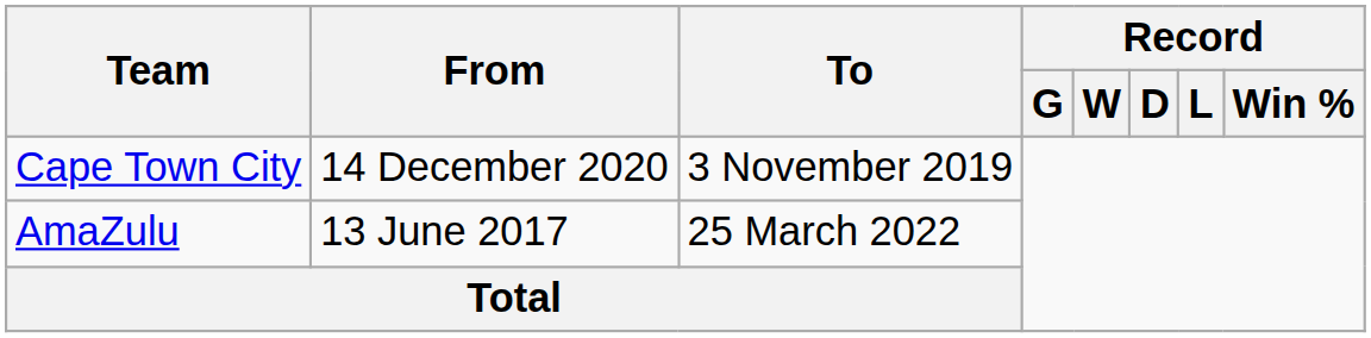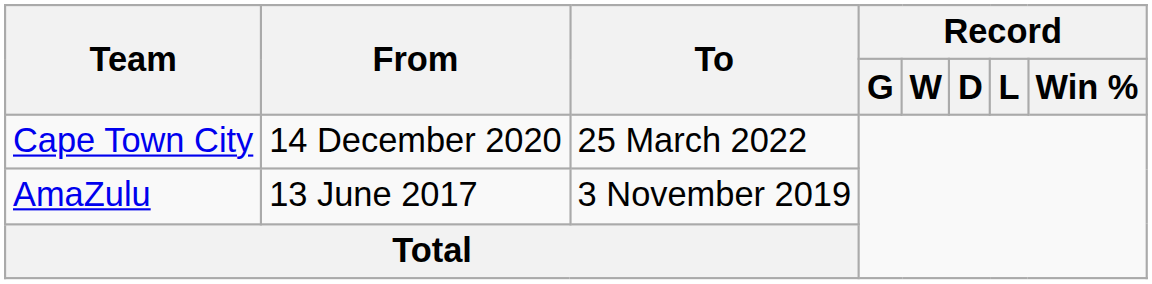 <table class="wikitable" style="text-align: center">
 <tr>
 <th rowspan="2">Team</th>
 <th rowspan="2">From</th>
 <th rowspan="2">To</th>
 <th colspan="5">Record</th>
 </tr>
 <tr>
 <th>G</th>
 <th>W</th>
 <th>D</th>
 <th>L</th>
 <th>Win %</th>
 </tr>
 <tr>
 <td align=left><a href='#'>Cape Town City</a></td>
 <td align=left>14 December 2020</td>
-<td align=left>3 November 2019<br></td>
+<td align=left>25 March 2022<br></td>
 </tr>
 <tr>
 <td align=left><a href='#'>AmaZulu</a></td>
 <td align=left>13 June 2017</td>
-<td align=left>25 March 2022<br></td>
+<td align=left>3 November 2019<br></td>
 </tr>
 <tr>
 <th colspan="3">Total<br></th>
 </tr>
 </table>
